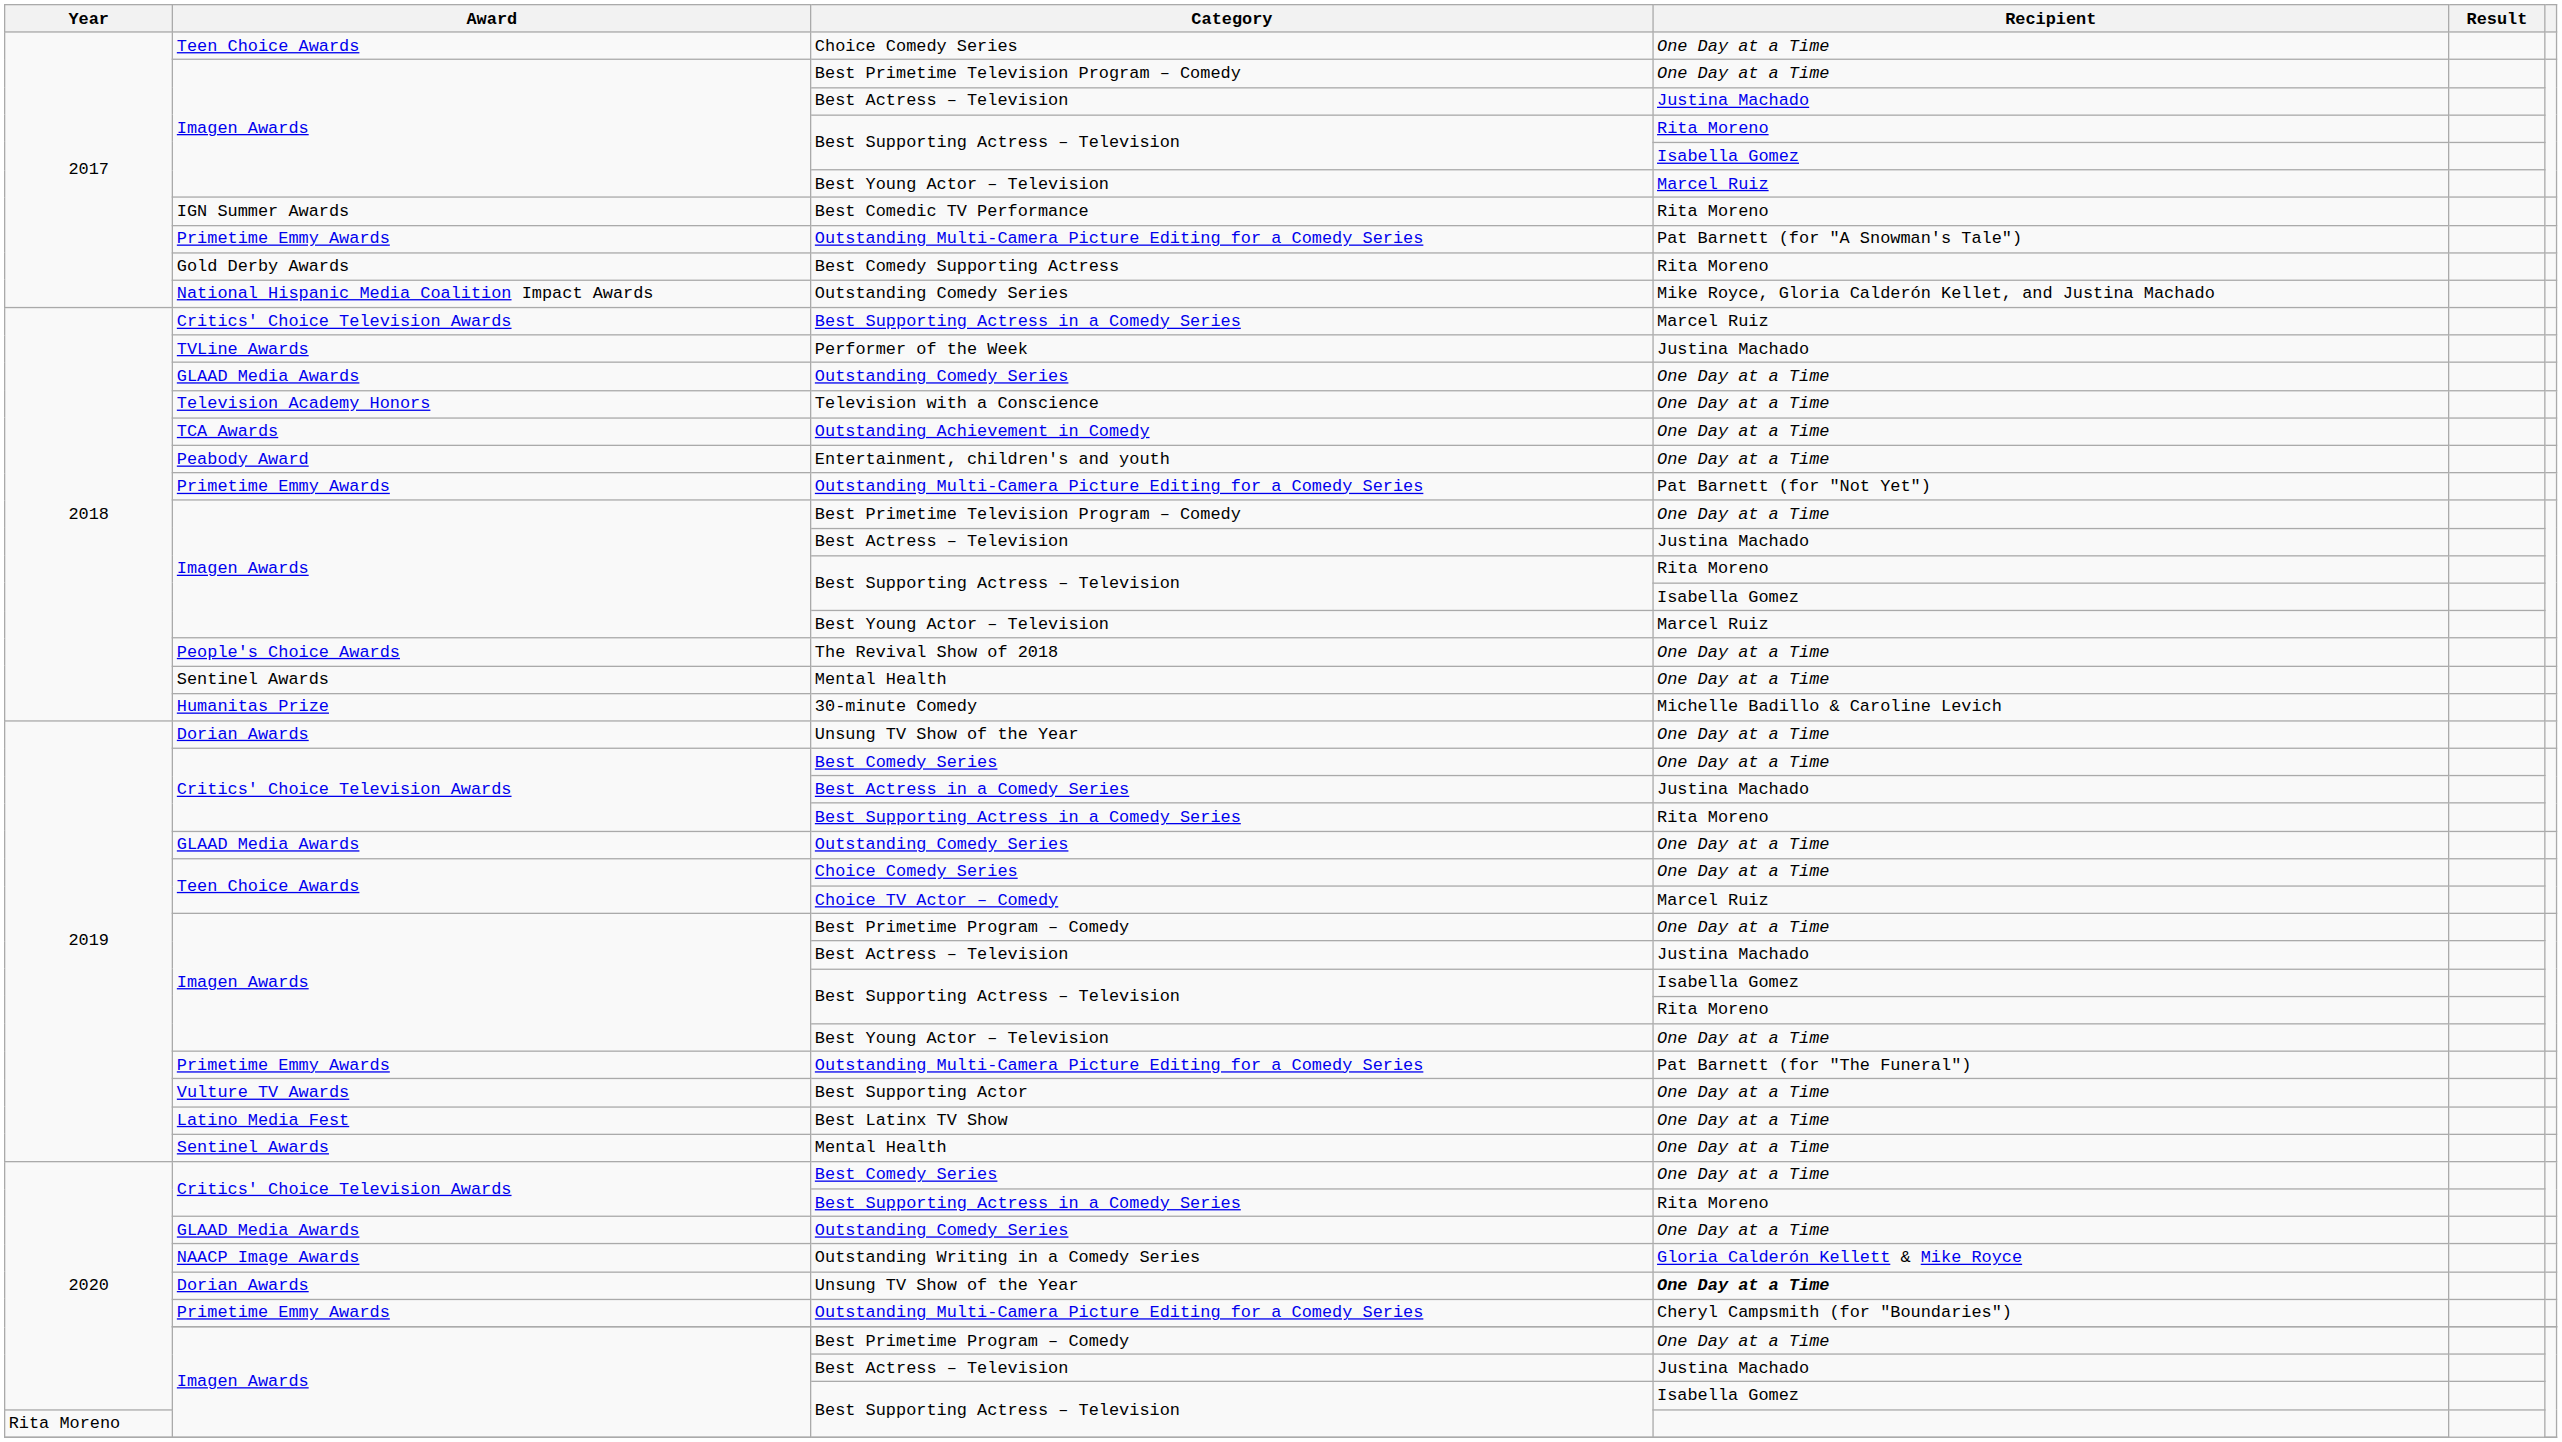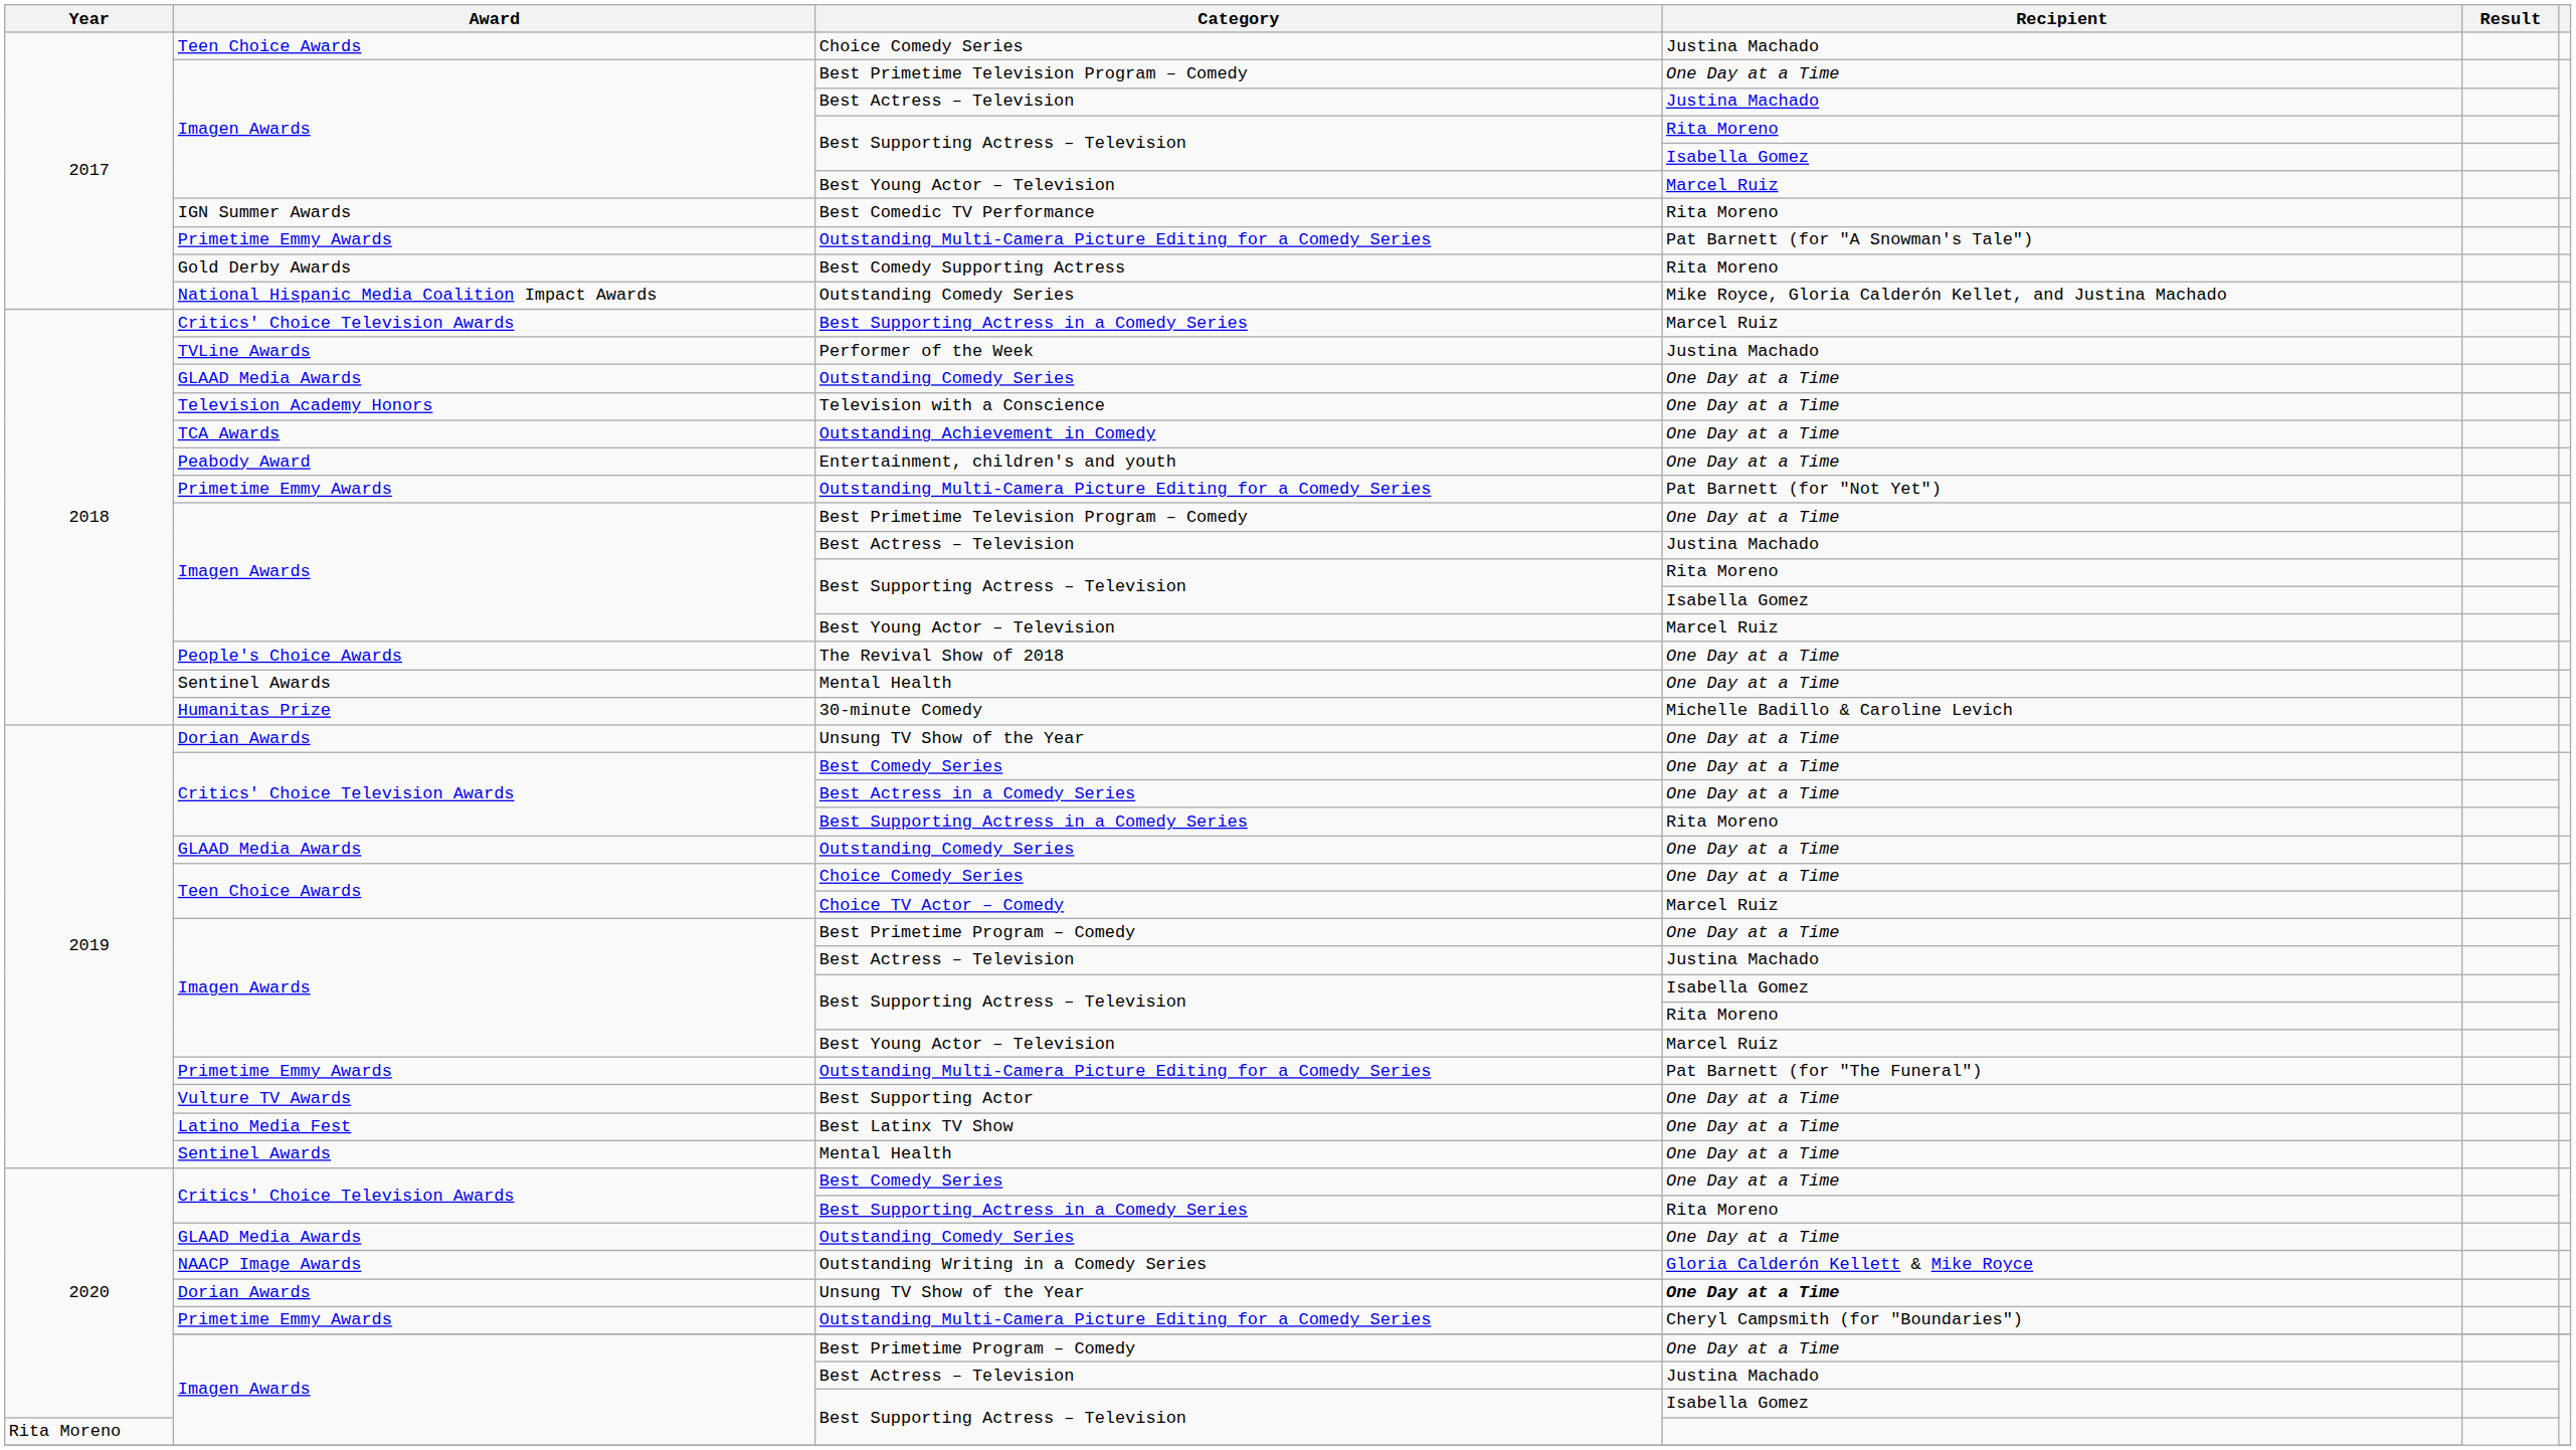 <table class="wikitable sortable" style="width: 99%;">
 <tr>
 <th>Year</th>
 <th style="width:25%;">Award</th>
 <th style="width:33%;">Category</th>
 <th>Recipient</th>
 <th>Result</th>
 <th scope="col" class="unsortable"></th>
 </tr>
 <tr>
 <td rowspan="10" style="text-align:center;">2017</td>
 <td><a href='#'>Teen Choice Awards</a></td>
 <td>Choice Comedy Series</td>
-<td><em>One Day at a Time</em></td>
+<td>Justina Machado</td>
 <td></td>
 <td style="text-align:center;"></td>
 </tr>
 <tr>
 <td rowspan="5"><a href='#'>Imagen Awards</a></td>
 <td>Best Primetime Television Program – Comedy</td>
 <td><em>One Day at a Time</em></td>
 <td></td>
 <td rowspan="5" style="text-align:center;"><br></td>
 </tr>
 <tr>
 <td>Best Actress – Television</td>
 <td><a href='#'>Justina Machado</a></td>
 <td></td>
 </tr>
 <tr>
 <td rowspan="2">Best Supporting Actress – Television</td>
 <td><a href='#'>Rita Moreno</a></td>
 <td></td>
 </tr>
 <tr>
 <td><a href='#'>Isabella Gomez</a></td>
 <td></td>
 </tr>
 <tr>
 <td>Best Young Actor – Television</td>
 <td><a href='#'>Marcel Ruiz</a></td>
 <td></td>
 </tr>
 <tr>
 <td>IGN Summer Awards</td>
 <td>Best Comedic TV Performance</td>
 <td>Rita Moreno</td>
 <td></td>
 <td style="text-align:center;"></td>
 </tr>
 <tr>
 <td><a href='#'>Primetime Emmy Awards</a></td>
 <td><a href='#'>Outstanding Multi-Camera Picture Editing for a Comedy Series</a></td>
 <td>Pat Barnett (for "A Snowman's Tale")</td>
 <td></td>
 <td style="text-align:center;"></td>
 </tr>
 <tr>
 <td>Gold Derby Awards</td>
 <td>Best Comedy Supporting Actress</td>
 <td>Rita Moreno</td>
 <td></td>
 <td style="text-align:center;"></td>
 </tr>
 <tr>
 <td><a href='#'>National Hispanic Media Coalition</a> Impact Awards</td>
 <td>Outstanding Comedy Series</td>
 <td Mike Royce, Gloria Calderon-Kellet, and Justina Machado>Mike Royce, Gloria Calderón Kellet, and Justina Machado</td>
 <td></td>
 <td></td>
 </tr>
 <tr>
 <td rowspan="15" style="text-align:center;">2018</td>
 <td><a href='#'>Critics' Choice Television Awards</a></td>
 <td><a href='#'>Best Supporting Actress in a Comedy Series</a></td>
 <td>Marcel Ruiz</td>
 <td></td>
 <td style="text-align:center;"></td>
 </tr>
 <tr>
 <td><a href='#'>TVLine Awards</a></td>
 <td>Performer of the Week</td>
 <td>Justina Machado</td>
 <td></td>
 <td style="text-align:center;"></td>
 </tr>
 <tr>
 <td><a href='#'>GLAAD Media Awards</a></td>
 <td><a href='#'>Outstanding Comedy Series</a></td>
 <td><em>One Day at a Time</em></td>
 <td></td>
 <td style="text-align:center;"></td>
 </tr>
 <tr>
 <td><a href='#'>Television Academy Honors</a></td>
 <td>Television with a Conscience</td>
 <td><em>One Day at a Time</em></td>
 <td></td>
 <td style="text-align:center;"></td>
 </tr>
 <tr>
 <td><a href='#'>TCA Awards</a></td>
 <td><a href='#'>Outstanding Achievement in Comedy</a></td>
 <td><em>One Day at a Time</em></td>
 <td></td>
 <td style="text-align:center;"></td>
 </tr>
 <tr>
 <td><a href='#'>Peabody Award</a></td>
 <td>Entertainment, children's and youth</td>
 <td><em>One Day at a Time</em></td>
 <td></td>
 <td style="text-align:center;"></td>
 </tr>
 <tr>
 <td><a href='#'>Primetime Emmy Awards</a></td>
 <td><a href='#'>Outstanding Multi-Camera Picture Editing for a Comedy Series</a></td>
 <td>Pat Barnett (for "Not Yet")</td>
 <td></td>
 <td style="text-align:center;"></td>
 </tr>
 <tr>
 <td rowspan="5"><a href='#'>Imagen Awards</a></td>
 <td>Best Primetime Television Program – Comedy</td>
 <td><em>One Day at a Time</em></td>
 <td></td>
 <td rowspan="5" style="text-align:center;"><br></td>
 </tr>
 <tr>
 <td>Best Actress – Television</td>
 <td>Justina Machado</td>
 <td></td>
 </tr>
 <tr>
 <td rowspan="2">Best Supporting Actress – Television</td>
 <td>Rita Moreno</td>
 <td></td>
 </tr>
 <tr>
 <td>Isabella Gomez</td>
 <td></td>
 </tr>
 <tr>
 <td>Best Young Actor – Television</td>
 <td>Marcel Ruiz</td>
 <td></td>
 </tr>
 <tr>
 <td><a href='#'>People's Choice Awards</a></td>
 <td>The Revival Show of 2018</td>
 <td><em>One Day at a Time</em></td>
 <td></td>
 <td style="text-align:center;"></td>
 </tr>
 <tr>
 <td>Sentinel Awards</td>
 <td Honoree>Mental Health</td>
 <td><em>One Day at a Time</em></td>
 <td></td>
 <td style="text-align:center;"></td>
 </tr>
 <tr>
 <td><a href='#'>Humanitas Prize</a></td>
 <td>30-minute Comedy</td>
 <td>Michelle Badillo & Caroline Levich</td>
 <td></td>
 <td style="text-align:center;"></td>
 </tr>
 <tr>
 <td rowspan="16" style="text-align:center;">2019</td>
 <td><a href='#'>Dorian Awards</a></td>
 <td>Unsung TV Show of the Year</td>
 <td><em>One Day at a Time</em></td>
 <td></td>
 <td style="text-align:center;"></td>
 </tr>
 <tr>
 <td rowspan="3"><a href='#'>Critics' Choice Television Awards</a></td>
 <td><a href='#'>Best Comedy Series</a></td>
 <td><em>One Day at a Time</em></td>
 <td></td>
 <td rowspan="3" style="text-align:center;"></td>
 </tr>
 <tr>
 <td><a href='#'>Best Actress in a Comedy Series</a></td>
-<td>Justina Machado</td>
+<td><em>One Day at a Time</em></td>
 <td></td>
 </tr>
 <tr>
 <td><a href='#'>Best Supporting Actress in a Comedy Series</a></td>
 <td>Rita Moreno</td>
 <td></td>
 </tr>
 <tr>
 <td><a href='#'>GLAAD Media Awards</a></td>
 <td><a href='#'>Outstanding Comedy Series</a></td>
 <td><em>One Day at a Time</em></td>
 <td></td>
 <td style="text-align:center;"></td>
 </tr>
 <tr>
 <td rowspan="2"><a href='#'>Teen Choice Awards</a></td>
 <td><a href='#'>Choice Comedy Series</a></td>
 <td><em>One Day at a Time</em></td>
 <td></td>
 <td rowspan="2" style="text-align:center;"></td>
 </tr>
 <tr>
 <td><a href='#'>Choice TV Actor – Comedy</a></td>
 <td>Marcel Ruiz</td>
 <td></td>
 </tr>
 <tr>
 <td rowspan="5"><a href='#'>Imagen Awards</a></td>
 <td>Best Primetime Program – Comedy</td>
 <td><em>One Day at a Time</em></td>
 <td></td>
 <td rowspan="5" style="text-align:center;"><br></td>
 </tr>
 <tr>
 <td>Best Actress – Television</td>
 <td>Justina Machado</td>
 <td></td>
 </tr>
 <tr>
 <td rowspan="2">Best Supporting Actress – Television</td>
 <td>Isabella Gomez</td>
 <td></td>
 </tr>
 <tr>
 <td>Rita Moreno</td>
 <td></td>
 </tr>
 <tr>
 <td>Best Young Actor – Television</td>
-<td><em>One Day at a Time</em></td>
+<td>Marcel Ruiz</td>
 <td></td>
 </tr>
 <tr>
 <td><a href='#'>Primetime Emmy Awards</a></td>
 <td><a href='#'>Outstanding Multi-Camera Picture Editing for a Comedy Series</a></td>
 <td>Pat Barnett (for "The Funeral")</td>
 <td></td>
 <td style="text-align:center;"></td>
 </tr>
 <tr>
 <td><a href='#'>Vulture TV Awards</a></td>
 <td>Best Supporting Actor</td>
 <td><em>One Day at a Time</em></td>
 <td></td>
 <td style="text-align:center;"></td>
 </tr>
 <tr>
 <td><a href='#'>Latino Media Fest</a></td>
 <td>Best Latinx TV Show</td>
 <td><em>One Day at a Time</em></td>
 <td></td>
 <td style="text-align:center;"></td>
 </tr>
 <tr>
 <td><a href='#'>Sentinel Awards</a></td>
 <td>Mental Health</td>
 <td><em>One Day at a Time</em></td>
 <td></td>
 <td style="text-align:center;"></td>
 </tr>
 <tr>
 <td rowspan="10" style="text-align:center;">2020</td>
 <td rowspan="2"><a href='#'>Critics' Choice Television Awards</a></td>
 <td><a href='#'>Best Comedy Series</a></td>
 <td><em>One Day at a Time</em></td>
 <td></td>
 <td rowspan="2" style="text-align:center;"></td>
 </tr>
 <tr>
 <td><a href='#'>Best Supporting Actress in a Comedy Series</a></td>
 <td>Rita Moreno</td>
 <td></td>
 </tr>
 <tr>
 <td><a href='#'>GLAAD Media Awards</a></td>
 <td><a href='#'>Outstanding Comedy Series</a></td>
 <td><em>One Day at a Time</em></td>
 <td></td>
 <td style="text-align:center;"></td>
 </tr>
 <tr>
 <td><a href='#'>NAACP Image Awards</a></td>
 <td>Outstanding Writing in a Comedy Series</td>
 <td><a href='#'>Gloria Calderón Kellett</a> & <a href='#'>Mike Royce</a></td>
 <td></td>
 <td style="text-align:center;"></td>
 </tr>
 <tr>
 <td><a href='#'>Dorian Awards</a></td>
 <td>Unsung TV Show of the Year</td>
 <td><strong><em>One Day at a Time</em></strong></td>
 <td></td>
 <td style="text-align:center;"></td>
 </tr>
 <tr>
 <td><a href='#'>Primetime Emmy Awards</a></td>
 <td><a href='#'>Outstanding Multi-Camera Picture Editing for a Comedy Series</a></td>
 <td>Cheryl Campsmith (for "Boundaries")</td>
 <td></td>
 <td style="text-align:center;"></td>
 </tr>
 <tr>
 </tr>
 <tr>
 <td rowspan="4"><a href='#'>Imagen Awards</a></td>
 <td>Best Primetime Program – Comedy</td>
 <td><em>One Day at a Time</em></td>
 <td></td>
 <td rowspan="4" style="text-align:center;"></td>
 </tr>
 <tr>
 <td>Best Actress – Television</td>
 <td>Justina Machado</td>
 <td></td>
 </tr>
 <tr>
 <td rowspan="2">Best Supporting Actress – Television</td>
 <td>Isabella Gomez</td>
 <td></td>
 </tr>
 <tr>
 <td>Rita Moreno</td>
 <td></td>
 </tr>
 <tr>
 </tr>
 </table>
